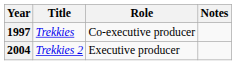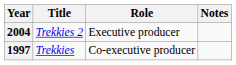 <table class="wikitable plainrowheaders sortable">
 <tr>
 <th scope="col">Year</th>
 <th scope="col">Title</th>
 <th scope="col">Role</th>
 <th scope="col" class="unsortable">Notes</th>
 </tr>
 <tr>
+<th scope="row">2004</th>
+<td><em><a href='#'>Trekkies 2</a></em></td>
+<td>Executive producer</td>
+<td></td>
+</tr>
+<tr>
 <th scope="row">1997</th>
 <td><em><a href='#'>Trekkies</a></em></td>
 <td>Co-executive producer</td>
 <td></td>
 </tr>
-<tr>
-<th scope="row">2004</th>
-<td><em><a href='#'>Trekkies 2</a></em></td>
-<td>Executive producer</td>
-<td></td>
-</tr>
 </table>
